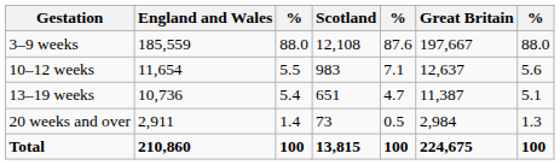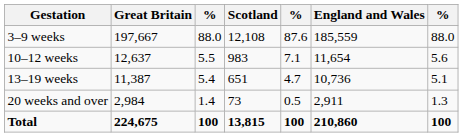 <table class="wikitable">
 <tr>
 <th>Gestation</th>
-<th>England and Wales</th>
+<th>Great Britain</th>
 <th>%</th>
 <th>Scotland</th>
 <th>%</th>
-<th>Great Britain</th>
+<th>England and Wales</th>
 <th>%</th>
 </tr>
 <tr>
 <td>3–9 weeks</td>
-<td>185,559</td>
+<td>197,667</td>
 <td>88.0</td>
 <td>12,108</td>
 <td>87.6</td>
-<td>197,667</td>
+<td>185,559</td>
 <td>88.0</td>
 </tr>
 <tr>
 <td>10–12 weeks</td>
-<td>11,654</td>
+<td>12,637</td>
 <td>5.5</td>
 <td>983</td>
 <td>7.1</td>
-<td>12,637</td>
+<td>11,654</td>
 <td>5.6</td>
 </tr>
 <tr>
 <td>13–19 weeks</td>
-<td>10,736</td>
+<td>11,387</td>
 <td>5.4</td>
 <td>651</td>
 <td>4.7</td>
-<td>11,387</td>
+<td>10,736</td>
 <td>5.1</td>
 </tr>
 <tr>
 <td>20 weeks and over</td>
-<td>2,911</td>
+<td>2,984</td>
 <td>1.4</td>
 <td>73</td>
 <td>0.5</td>
-<td>2,984</td>
+<td>2,911</td>
 <td>1.3</td>
 </tr>
 <tr>
 <td><strong>Total</strong></td>
-<td><strong>210,860</strong></td>
+<td><strong>224,675</strong></td>
 <td><strong>100</strong></td>
 <td><strong>13,815</strong></td>
 <td><strong>100</strong></td>
-<td><strong>224,675</strong></td>
+<td><strong>210,860</strong></td>
 <td><strong>100</strong></td>
 </tr>
 </table>
